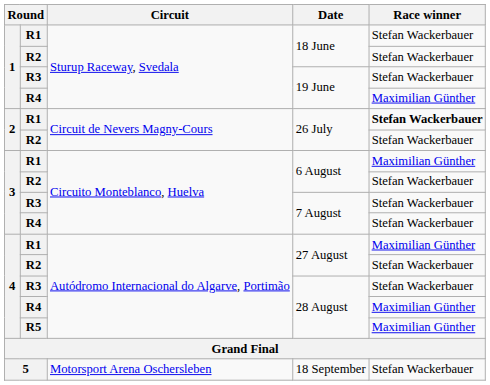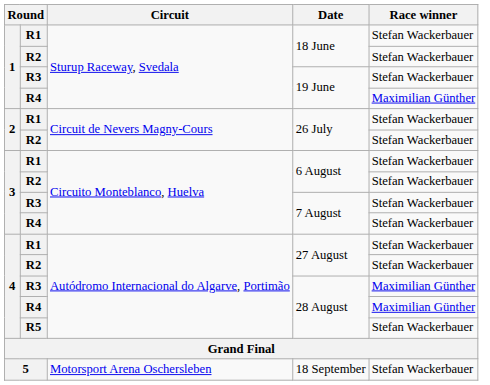 <table class="wikitable" style="font-size: 85%;">
 <tr>
 <th colspan=2>Round</th>
 <th>Circuit</th>
 <th>Date</th>
 <th>Race winner</th>
 </tr>
 <tr>
 <th rowspan=4>1</th>
 <th>R1</th>
 <td rowspan=4> <a href='#'>Sturup Raceway</a>, <a href='#'>Svedala</a></td>
 <td rowspan=2>18 June</td>
 <td> Stefan Wackerbauer</td>
 </tr>
 <tr>
 <th>R2</th>
 <td> Stefan Wackerbauer</td>
 </tr>
 <tr>
 <th>R3</th>
 <td rowspan=2>19 June</td>
 <td> Stefan Wackerbauer</td>
 </tr>
 <tr>
 <th>R4</th>
 <td> <a href='#'>Maximilian Günther</a></td>
 </tr>
 <tr>
 <th rowspan=2>2</th>
 <th>R1</th>
 <td rowspan=2> <a href='#'>Circuit de Nevers Magny-Cours</a></td>
 <td rowspan=2>26 July</td>
-<td><strong> Stefan Wackerbauer</strong></td>
+<td> Stefan Wackerbauer</td>
 </tr>
 <tr>
 <th>R2</th>
 <td> Stefan Wackerbauer</td>
 </tr>
 <tr>
 <th rowspan=4>3</th>
 <th>R1</th>
 <td rowspan=4> <a href='#'>Circuito Monteblanco</a>, <a href='#'>Huelva</a></td>
 <td rowspan=2>6 August</td>
-<td> <a href='#'>Maximilian Günther</a></td>
+<td> Stefan Wackerbauer</td>
 </tr>
 <tr>
 <th>R2</th>
 <td> Stefan Wackerbauer</td>
 </tr>
 <tr>
 <th>R3</th>
 <td rowspan=2>7 August</td>
 <td> Stefan Wackerbauer</td>
 </tr>
 <tr>
 <th>R4</th>
 <td> Stefan Wackerbauer</td>
 </tr>
 <tr>
 <th rowspan=5>4</th>
 <th>R1</th>
 <td rowspan=5> <a href='#'>Autódromo Internacional do Algarve</a>, <a href='#'>Portimão</a></td>
 <td rowspan=2>27 August</td>
-<td> <a href='#'>Maximilian Günther</a></td>
+<td> Stefan Wackerbauer</td>
 </tr>
 <tr>
 <th>R2</th>
 <td> Stefan Wackerbauer</td>
 </tr>
 <tr>
 <th>R3</th>
 <td rowspan=3>28 August</td>
-<td> Stefan Wackerbauer</td>
+<td> <a href='#'>Maximilian Günther</a></td>
 </tr>
 <tr>
 <th>R4</th>
 <td> <a href='#'>Maximilian Günther</a></td>
 </tr>
 <tr>
 <th>R5</th>
-<td> <a href='#'>Maximilian Günther</a></td>
+<td> Stefan Wackerbauer</td>
 </tr>
 <tr>
 <th colspan=5>Grand Final</th>
 </tr>
 <tr>
 <th colspan=2>5</th>
 <td> <a href='#'>Motorsport Arena Oschersleben</a></td>
 <td>18 September</td>
 <td> Stefan Wackerbauer</td>
 </tr>
 </table>
